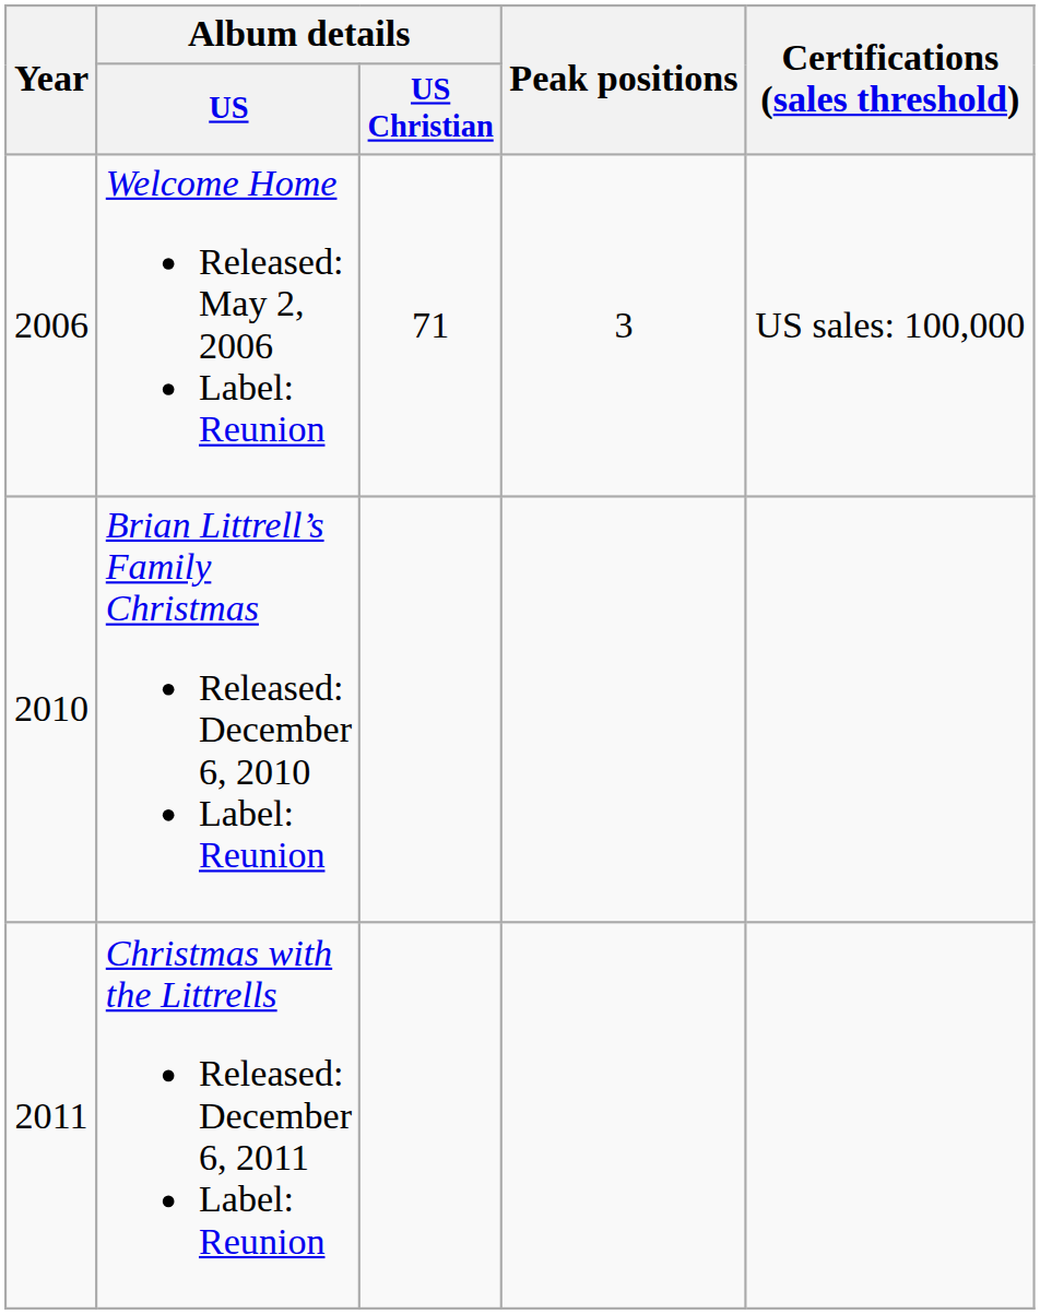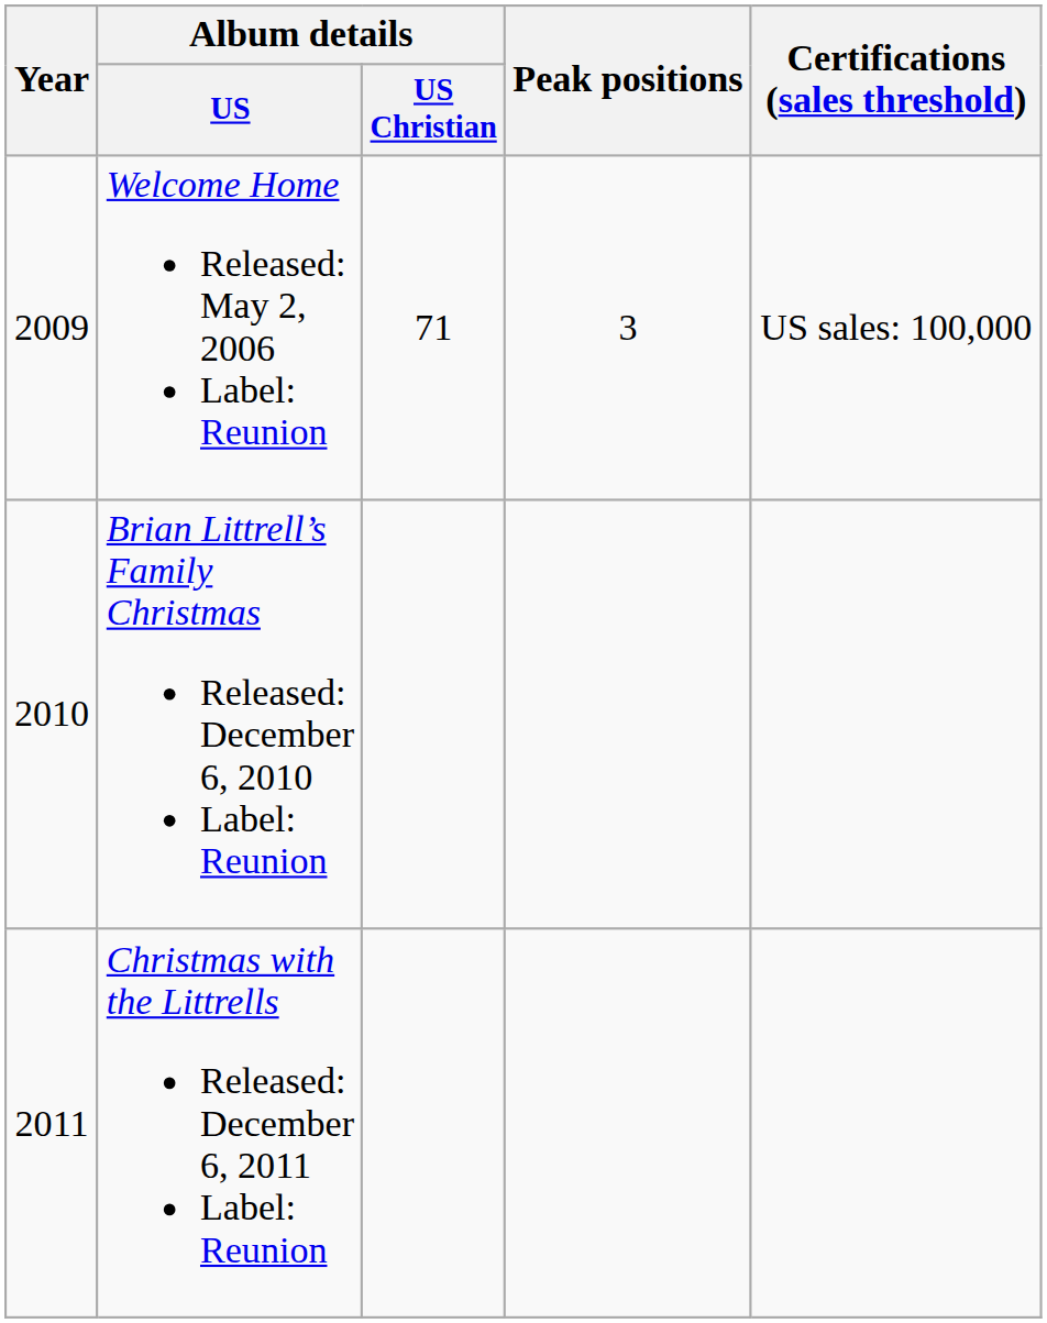 <table class="wikitable" style="text-align:center;">
 <tr>
 <th rowspan="2">Year</th>
 <th colspan="2">Album details</th>
 <th rowspan="2">Peak positions</th>
 <th rowspan="2">Certifications<br>(<a href='#'>sales threshold</a>)</th>
 </tr>
 <tr style="font-size:smaller;">
 <th style="width:45px;"><a href='#'>US</a></th>
 <th style="width:45px;"><a href='#'>US<br>Christian</a></th>
 </tr>
 <tr>
-<td>2006</td>
+<td>2009</td>
 <td style="text-align:left;"><em><a href='#'>Welcome Home</a></em><br><ul><li>Released: May 2, 2006</li><li>Label: <a href='#'>Reunion</a></li></ul></td>
 <td>71</td>
 <td>3</td>
 <td>US sales: 100,000</td>
 </tr>
 <tr>
 <td>2010</td>
 <td style="text-align:left;"><em><a href='#'>Brian Littrell’s Family Christmas</a></em><br><ul><li>Released: December 6, 2010</li><li>Label: <a href='#'>Reunion</a></li></ul></td>
 <td></td>
 <td></td>
 <td></td>
 </tr>
 <tr>
 <td>2011</td>
 <td style="text-align:left;"><em><a href='#'>Christmas with the Littrells</a></em><br><ul><li>Released: December 6, 2011</li><li>Label: <a href='#'>Reunion</a></li></ul></td>
 <td></td>
 <td></td>
 <td></td>
 </tr>
 </table>
